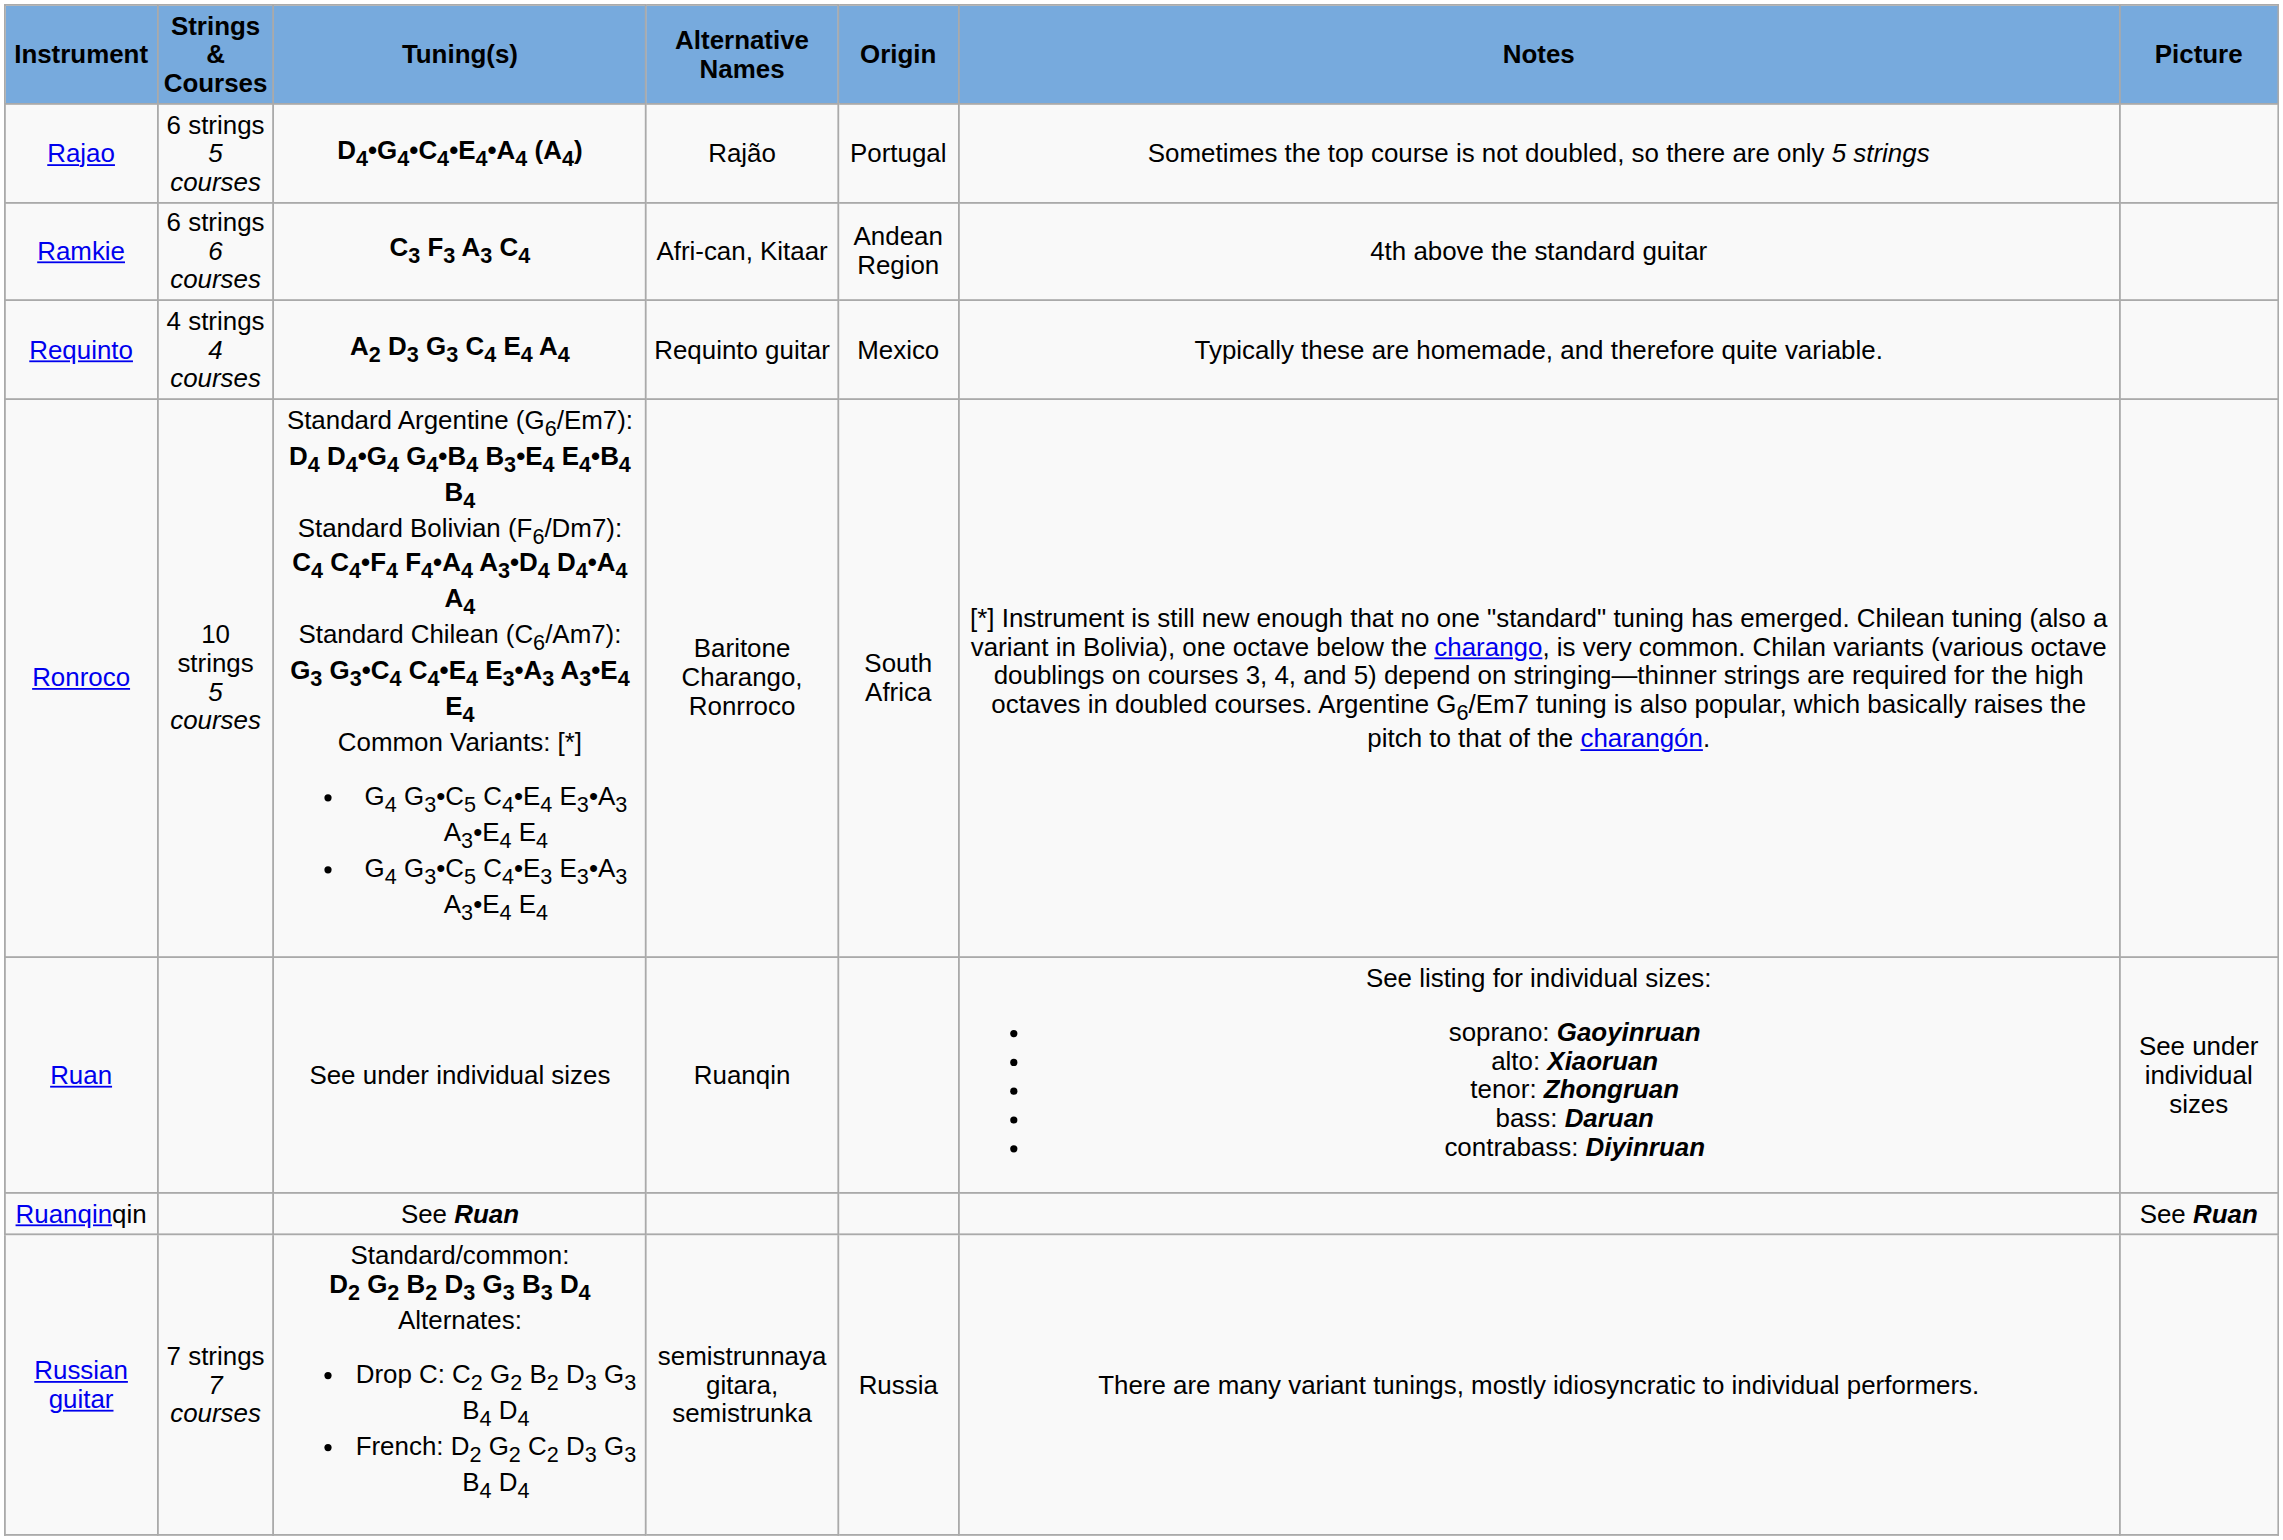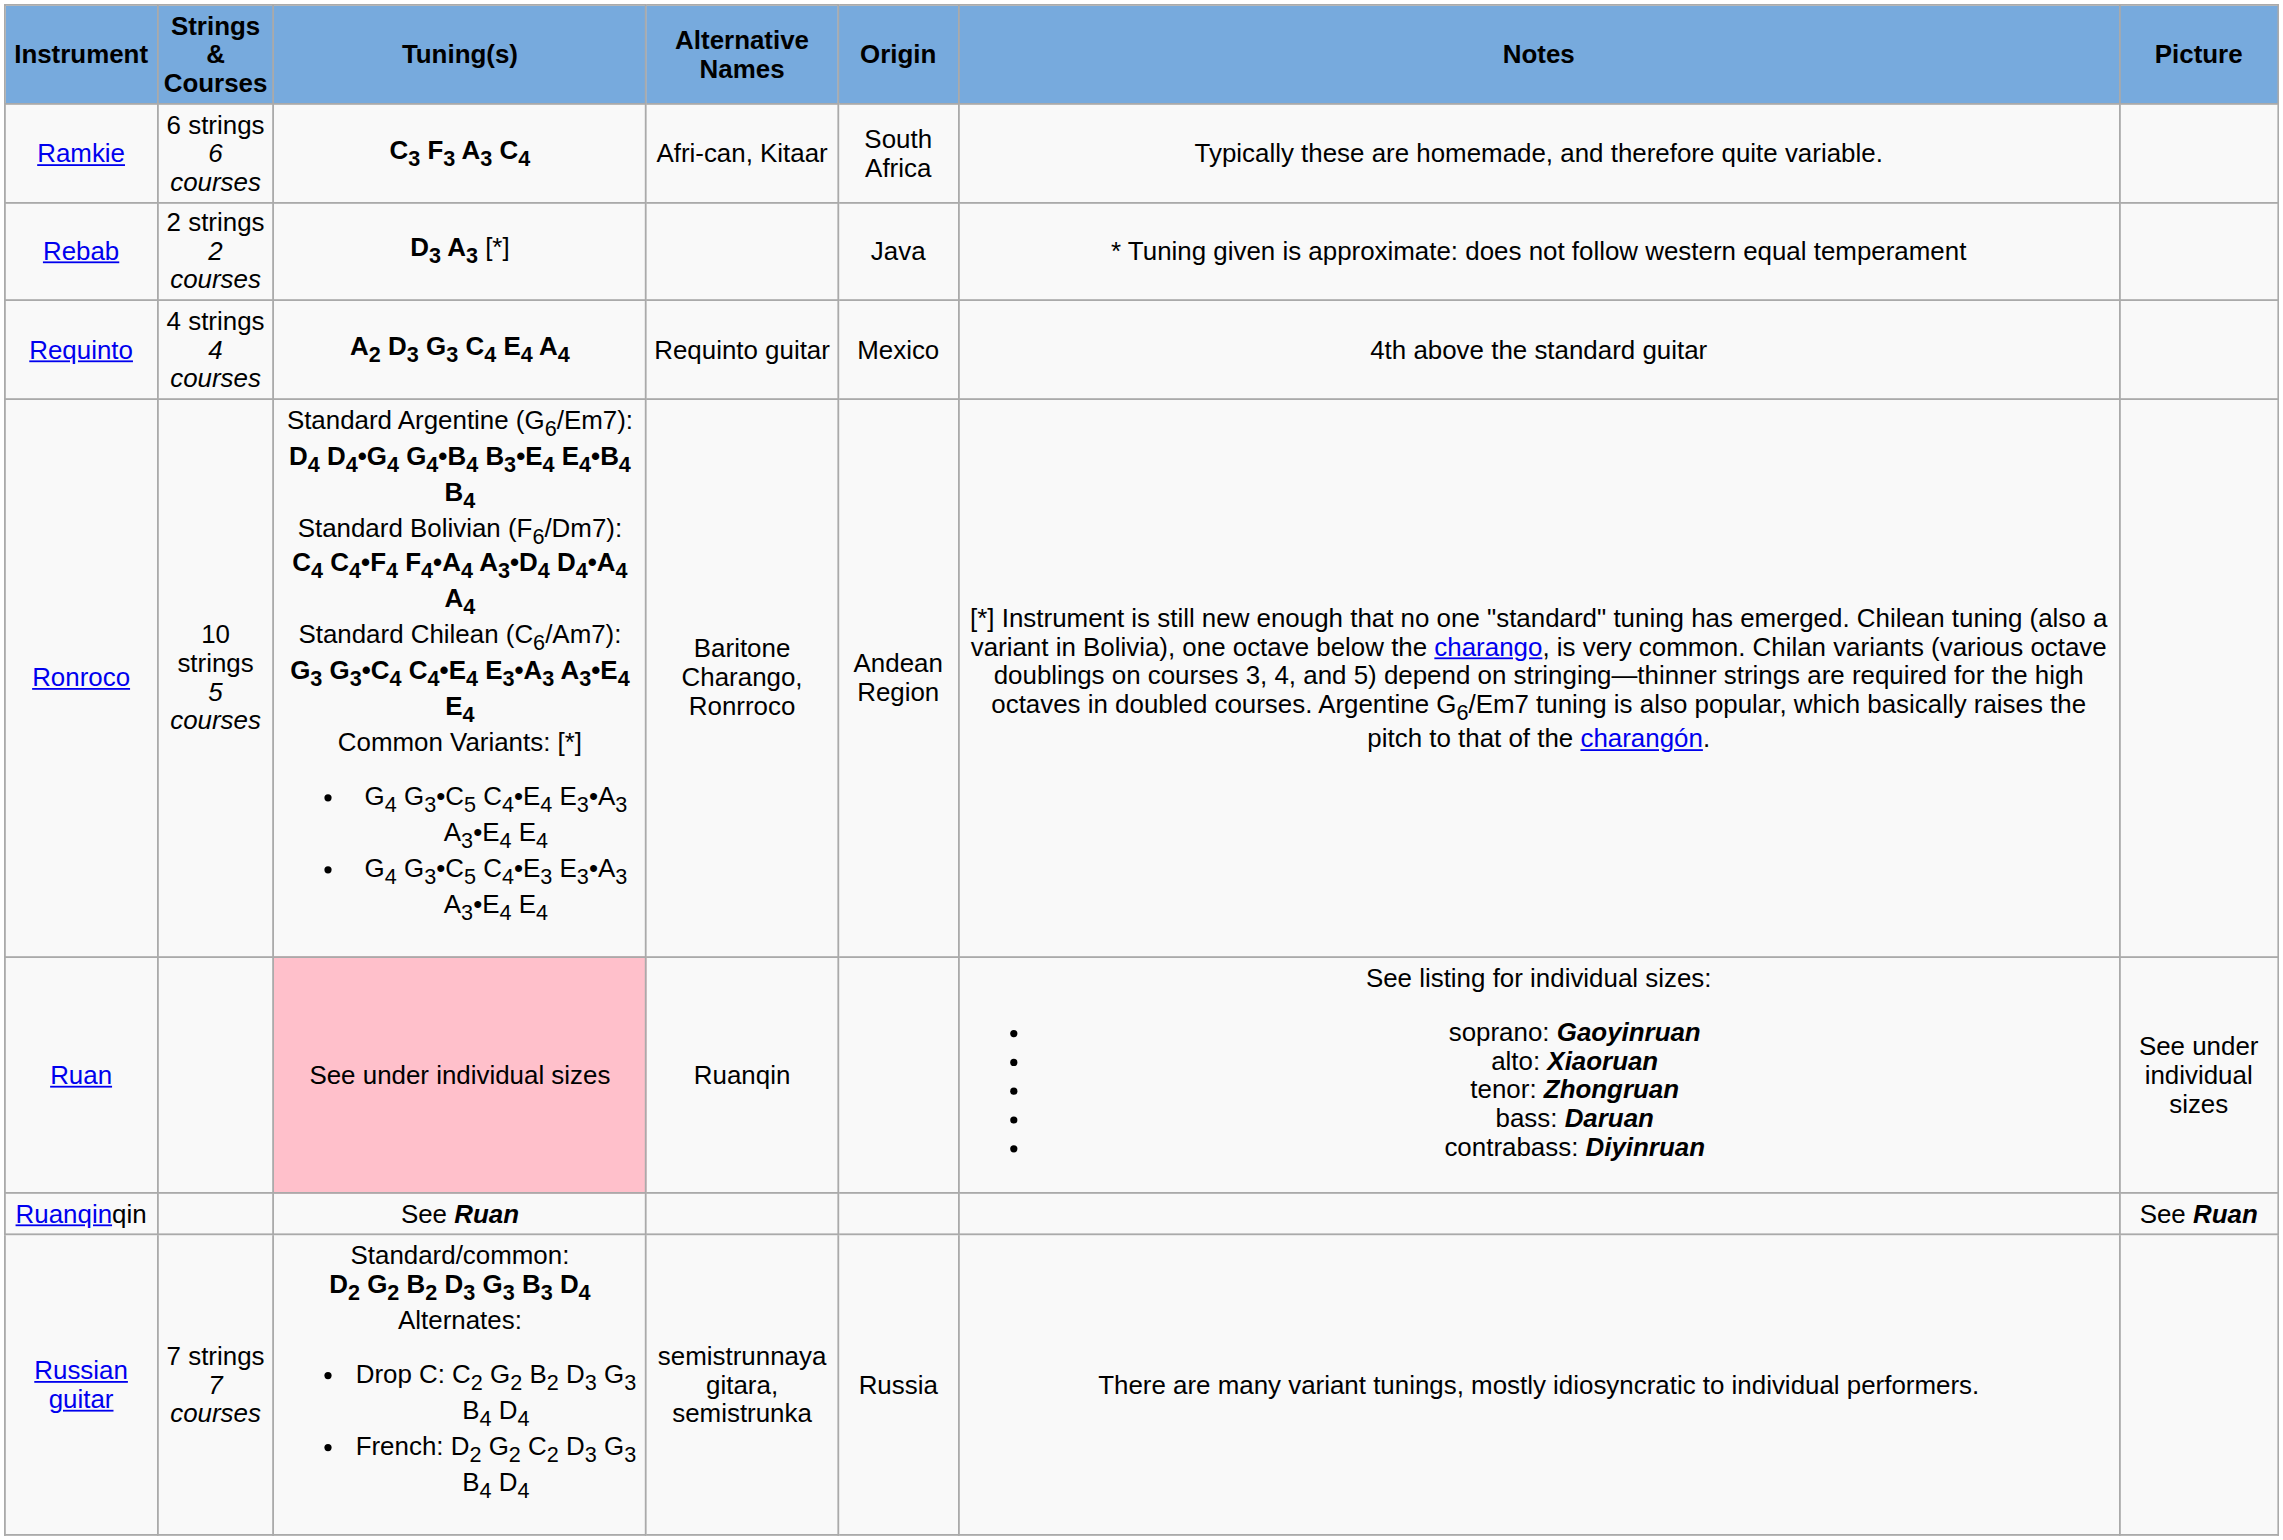 <table class="wikitable" style="margin:0.5em auto; clear:both; font-size:.9em; text-align:center; width:100%">
 <tr>
 <th style="background: #7ad;">Instrument</th>
 <th style="background: #7ad;" scope="col" width="58">Strings & Courses</th>
 <th style="background: #7ad;" scope="col" width="200">Tuning(s)</th>
 <th style="background: #7ad;" scope="col" width="100">Alternative Names</th>
 <th style="background: #7ad;" scope="col" width="60">Origin</th>
 <th style="background: #7ad;" scope="col" width'"140">Notes</th>
 <th style="background: #7ad;">Picture</th>
 </tr>
 <tr>
-<td><a href='#'>Rajao</a></td>
-<td>6 strings<br><em>5 courses</em></td>
-<td><strong>D<sub>4</sub>•G<sub>4</sub>•C<sub>4</sub>•E<sub>4</sub>•A<sub>4</sub> (A<sub>4</sub>)</strong></td>
-<td>Rajão</td>
-<td>Portugal</td>
-<td>Sometimes the top course is not doubled, so there are only <em>5 strings</em></td>
-<td></td>
-</tr>
-<tr>
 <td><a href='#'>Ramkie</a></td>
 <td>6 strings<br><em>6 courses</em></td>
 <td><strong>C<sub>3</sub> F<sub>3</sub> A<sub>3</sub> C<sub>4</sub></strong></td>
 <td>Afri-can, Kitaar</td>
-<td>Andean Region</td>
-<td>4th above the standard guitar</td>
+<td>South Africa</td>
+<td>Typically these are homemade, and therefore quite variable.</td>
+<td></td>
+</tr>
+<tr>
+<td><a href='#'>Rebab</a></td>
+<td>2 strings<br><em>2 courses</em></td>
+<td><strong>D<sub>3</sub> A<sub>3</sub></strong> [*]</td>
+<td></td>
+<td>Java</td>
+<td>* Tuning given is approximate: does not follow western equal temperament</td>
 <td></td>
 </tr>
 <tr>
 <td><a href='#'>Requinto</a></td>
 <td>4 strings<br><em>4 courses</em></td>
 <td><strong>A<sub>2</sub> D<sub>3</sub> G<sub>3</sub> C<sub>4</sub> E<sub>4</sub> A<sub>4</sub></strong></td>
 <td>Requinto guitar</td>
 <td>Mexico</td>
-<td>Typically these are homemade, and therefore quite variable.</td>
+<td>4th above the standard guitar</td>
 <td></td>
 </tr>
 <tr>
 <td><a href='#'>Ronroco</a></td>
 <td>10 strings<br><em>5 courses</em></td>
 <td>Standard Argentine (G<sub>6</sub>/Em7):<br><strong>D<sub>4</sub> D<sub>4</sub>•G<sub>4</sub> G<sub>4</sub>•B<sub>4</sub> B<sub>3</sub>•E<sub>4</sub> E<sub>4</sub>•B<sub>4</sub> B<sub>4</sub></strong><br>Standard Bolivian (F<sub>6</sub>/Dm7):<br><strong>C<sub>4</sub> C<sub>4</sub>•F<sub>4</sub> F<sub>4</sub>•A<sub>4</sub> A<sub>3</sub>•D<sub>4</sub> D<sub>4</sub>•A<sub>4</sub> A<sub>4</sub></strong><br>Standard Chilean (C<sub>6</sub>/Am7):<br><strong>G<sub>3</sub> G<sub>3</sub>•C<sub>4</sub> C<sub>4</sub>•E<sub>4</sub> E<sub>3</sub>•A<sub>3</sub> A<sub>3</sub>•E<sub>4</sub> E<sub>4</sub></strong><br>Common Variants: [*]<ul><li>G<sub>4</sub> G<sub>3</sub>•C<sub>5</sub> C<sub>4</sub>•E<sub>4</sub> E<sub>3</sub>•A<sub>3</sub> A<sub>3</sub>•E<sub>4</sub> E<sub>4</sub></li><li>G<sub>4</sub> G<sub>3</sub>•C<sub>5</sub> C<sub>4</sub>•E<sub>3</sub> E<sub>3</sub>•A<sub>3</sub> A<sub>3</sub>•E<sub>4</sub> E<sub>4</sub></li></ul></td>
 <td>Baritone Charango,<br>Ronrroco</td>
-<td>South Africa</td>
+<td>Andean Region</td>
 <td>[*] Instrument is still new enough that no one "standard" tuning has emerged.  Chilean tuning (also a variant in Bolivia), one octave below the <a href='#'>charango</a>, is very common.  Chilan variants (various octave doublings on courses 3, 4, and 5) depend on stringing—thinner strings are required for the high octaves in doubled courses.  Argentine G<sub>6</sub>/Em7 tuning is also popular, which basically raises the pitch to that of the <a href='#'>charangón</a>.</td>
 <td></td>
 </tr>
 <tr>
 <td><a href='#'>Ruan</a></td>
 <td></td>
-<td>See under individual sizes</td>
+<td style="background: pink;">See under individual sizes</td>
 <td>Ruanqin</td>
 <td></td>
 <td>See listing for individual sizes:<br><ul><li>soprano: <strong><em>Gaoyinruan</em></strong></li><li>alto: <strong><em>Xiaoruan</em></strong></li><li>tenor: <strong><em>Zhongruan</em></strong></li><li>bass: <strong><em>Daruan</em></strong></li><li>contrabass: <strong><em>Diyinruan</em></strong></li></ul></td>
 <td>See under individual sizes</td>
 </tr>
 <tr>
 <td><a href='#'>Ruanqin</a>qin</td>
 <td></td>
 <td>See <strong><em>Ruan</em></strong></td>
 <td></td>
 <td></td>
 <td></td>
 <td>See <strong><em>Ruan</em></strong></td>
 </tr>
 <tr>
 <td><a href='#'>Russian guitar</a></td>
 <td>7 strings<br><em>7 courses</em></td>
 <td>Standard/common:<br><strong>D<sub>2</sub> G<sub>2</sub> B<sub>2</sub> D<sub>3</sub> G<sub>3</sub> B<sub>3</sub> D<sub>4</sub></strong><br>Alternates:<ul><li>Drop C: C<sub>2</sub> G<sub>2</sub> B<sub>2</sub> D<sub>3</sub> G<sub>3</sub> B<sub>4</sub> D<sub>4</sub></li><li>French: D<sub>2</sub> G<sub>2</sub> C<sub>2</sub> D<sub>3</sub> G<sub>3</sub> B<sub>4</sub> D<sub>4</sub></li></ul></td>
 <td>semistrunnaya gitara, semistrunka</td>
 <td>Russia</td>
 <td>There are many variant tunings, mostly idiosyncratic to individual performers.</td>
 <td></td>
 </tr>
 </table>
